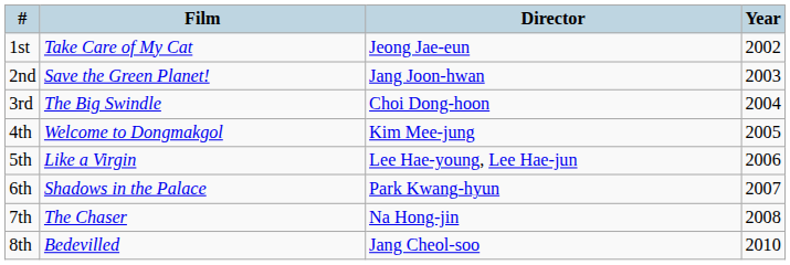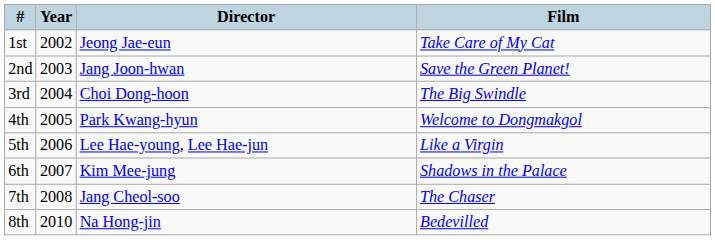 <table class="wikitable" style="width:700px">
 <tr>
 <th style="background:#BED5E1; width:10px">#</th>
+<th style="background:#BED5E1; width:10px">Year</th>
+<th style="background:#BED5E1;">Director</th>
 <th style="background:#BED5E1;">Film</th>
-<th style="background:#BED5E1;">Director</th>
-<th style="background:#BED5E1; width:10px">Year</th>
 </tr>
 <tr>
 <td>1st</td>
+<td>2002</td>
+<td><a href='#'>Jeong Jae-eun</a></td>
 <td><em><a href='#'>Take Care of My Cat</a></em></td>
-<td><a href='#'>Jeong Jae-eun</a></td>
-<td>2002</td>
 </tr>
 <tr>
 <td>2nd</td>
+<td>2003</td>
+<td><a href='#'>Jang Joon-hwan</a></td>
 <td><em><a href='#'>Save the Green Planet!</a></em></td>
-<td><a href='#'>Jang Joon-hwan</a></td>
-<td>2003</td>
 </tr>
 <tr>
 <td>3rd</td>
+<td>2004</td>
+<td><a href='#'>Choi Dong-hoon</a></td>
 <td><em><a href='#'>The Big Swindle</a></em></td>
-<td><a href='#'>Choi Dong-hoon</a></td>
-<td>2004</td>
 </tr>
 <tr>
 <td>4th</td>
+<td>2005</td>
+<td><a href='#'>Park Kwang-hyun</a></td>
 <td><em><a href='#'>Welcome to Dongmakgol</a></em></td>
-<td><a href='#'>Kim Mee-jung</a></td>
-<td>2005</td>
 </tr>
 <tr>
 <td>5th</td>
+<td>2006</td>
+<td><a href='#'>Lee Hae-young</a>, <a href='#'>Lee Hae-jun</a></td>
 <td><em><a href='#'>Like a Virgin</a></em></td>
-<td><a href='#'>Lee Hae-young</a>, <a href='#'>Lee Hae-jun</a></td>
-<td>2006</td>
 </tr>
 <tr>
 <td>6th</td>
+<td>2007</td>
+<td><a href='#'>Kim Mee-jung</a></td>
 <td><em><a href='#'>Shadows in the Palace</a></em></td>
-<td><a href='#'>Park Kwang-hyun</a></td>
-<td>2007</td>
 </tr>
 <tr>
 <td>7th</td>
+<td>2008</td>
+<td><a href='#'>Jang Cheol-soo</a></td>
 <td><em><a href='#'>The Chaser</a></em></td>
-<td><a href='#'>Na Hong-jin</a></td>
-<td>2008</td>
 </tr>
 <tr>
 <td>8th</td>
+<td>2010</td>
+<td><a href='#'>Na Hong-jin</a></td>
 <td><em><a href='#'>Bedevilled</a></em></td>
-<td><a href='#'>Jang Cheol-soo</a></td>
-<td>2010</td>
 </tr>
 </table>
